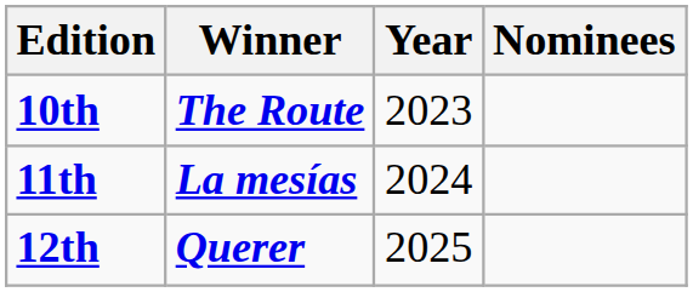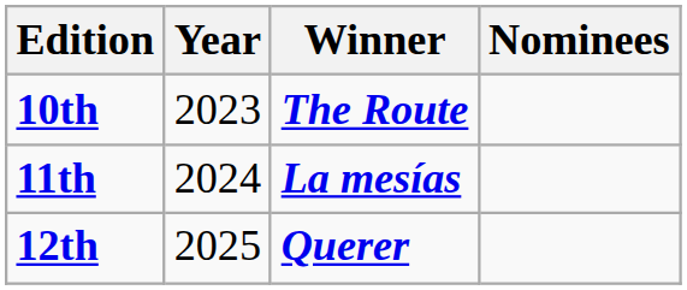 <table class="wikitable">
 <tr>
 <th>Edition</th>
+<th>Year</th>
 <th>Winner</th>
-<th>Year</th>
 <th>Nominees</th>
 </tr>
 <tr>
 <td><strong><a href='#'>10th</a></strong></td>
+<td>2023</td>
 <td><strong><em><a href='#'>The Route</a></em></strong></td>
-<td>2023</td>
 <td></td>
 </tr>
 <tr>
 <td><strong><a href='#'>11th</a></strong></td>
+<td>2024</td>
 <td><strong><em><a href='#'>La mesías</a></em></strong></td>
-<td>2024</td>
 <td></td>
 </tr>
 <tr>
 <td><strong><a href='#'>12th</a></strong></td>
+<td>2025</td>
 <td><strong><em><a href='#'>Querer</a></em></strong></td>
-<td>2025</td>
 <td></td>
 </tr>
 </table>
